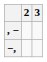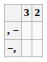 <table class="wikitable">
 <tr ---- valign="center">
 <th></th>
+<th>3</th>
 <th>2</th>
-<th>3</th>
 </tr>
 <tr ---- valign="center"  align="center">
 <th>, −</th>
 <td></td>
 <td></td>
 </tr>
 <tr ---- valign="center"  align="center">
 <th>−, </th>
 <td></td>
 <td></td>
 </tr>
 </table>
